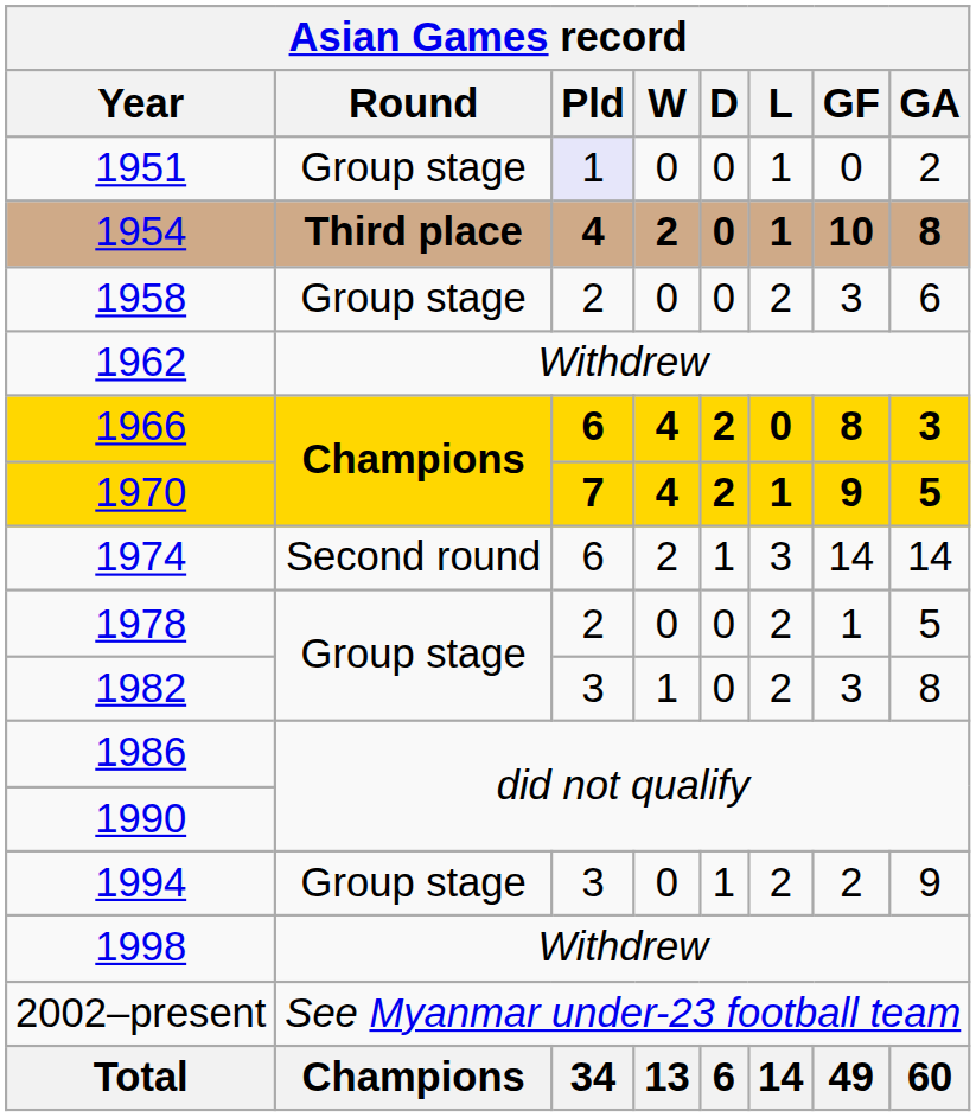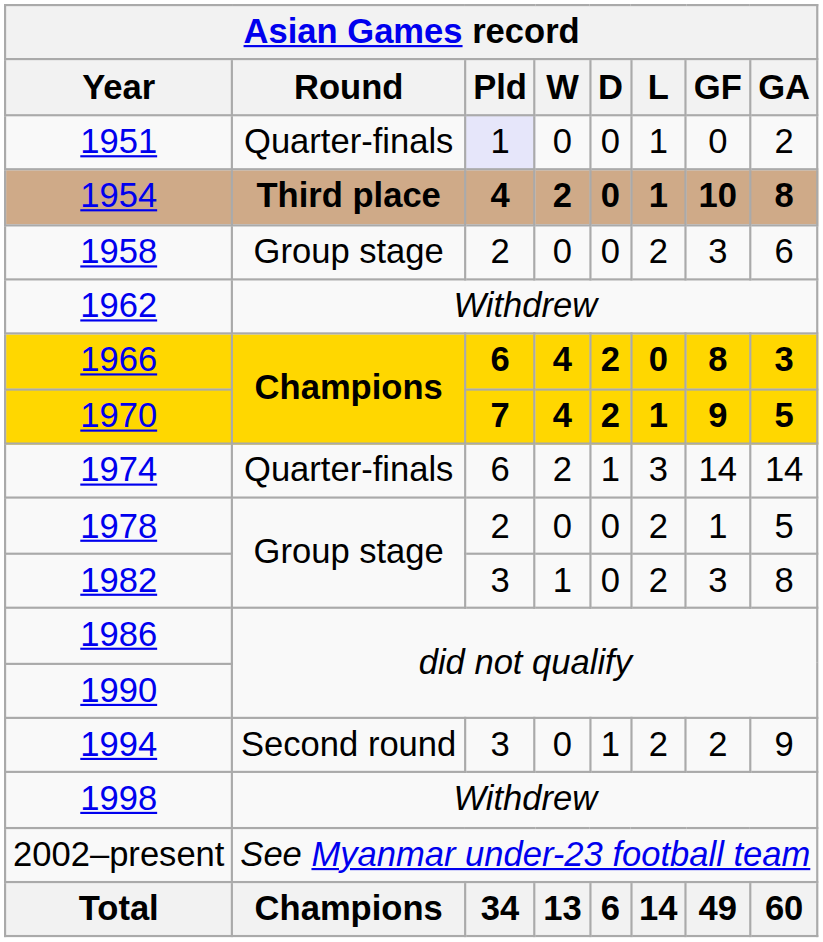 <table class="wikitable" style="text-align: center;font-size:100%;">
 <tr>
 <th colspan=8><a href='#'>Asian Games</a> record</th>
 </tr>
 <tr>
 <th>Year</th>
 <th>Round</th>
 <th>Pld</th>
 <th>W</th>
 <th>D</th>
 <th>L</th>
 <th>GF</th>
 <th>GA</th>
 </tr>
 <tr>
 <td> <a href='#'>1951</a></td>
-<td>Group stage</td>
+<td>Quarter-finals</td>
 <td style="background: lavender;">1</td>
 <td>0</td>
 <td>0</td>
 <td>1</td>
 <td>0</td>
 <td>2</td>
 </tr>
 <tr style="background:#cfaa88;">
 <td> <a href='#'>1954</a></td>
 <td><strong>Third place</strong></td>
 <td><strong>4</strong></td>
 <td><strong>2</strong></td>
 <td><strong>0</strong></td>
 <td><strong>1</strong></td>
 <td><strong>10</strong></td>
 <td><strong>8</strong></td>
 </tr>
 <tr>
 <td> <a href='#'>1958</a></td>
 <td>Group stage</td>
 <td>2</td>
 <td>0</td>
 <td>0</td>
 <td>2</td>
 <td>3</td>
 <td>6</td>
 </tr>
 <tr>
 <td> <a href='#'>1962</a></td>
 <td colspan="7"><em>Withdrew</em></td>
 </tr>
 <tr bgcolor=gold>
 <td> <a href='#'>1966</a></td>
 <td rowspan="2"><strong>Champions</strong></td>
 <td><strong>6</strong></td>
 <td><strong>4</strong></td>
 <td><strong>2</strong></td>
 <td><strong>0</strong></td>
 <td><strong>8</strong></td>
 <td><strong>3</strong></td>
 </tr>
 <tr bgcolor=gold>
 <td> <a href='#'>1970</a></td>
 <td><strong>7</strong></td>
 <td><strong>4</strong></td>
 <td><strong>2</strong></td>
 <td><strong>1</strong></td>
 <td><strong>9</strong></td>
 <td><strong>5</strong></td>
 </tr>
 <tr>
 <td> <a href='#'>1974</a></td>
-<td>Second round</td>
+<td>Quarter-finals</td>
 <td>6</td>
 <td>2</td>
 <td>1</td>
 <td>3</td>
 <td>14</td>
 <td>14</td>
 </tr>
 <tr>
 <td> <a href='#'>1978</a></td>
 <td rowspan="2">Group stage</td>
 <td>2</td>
 <td>0</td>
 <td>0</td>
 <td>2</td>
 <td>1</td>
 <td>5</td>
 </tr>
 <tr>
 <td> <a href='#'>1982</a></td>
 <td>3</td>
 <td>1</td>
 <td>0</td>
 <td>2</td>
 <td>3</td>
 <td>8</td>
 </tr>
 <tr>
 <td> <a href='#'>1986</a></td>
 <td rowspan="2" colspan="7"><em>did not qualify</em></td>
 </tr>
 <tr>
 <td> <a href='#'>1990</a></td>
 </tr>
 <tr>
 <td> <a href='#'>1994</a></td>
-<td>Group stage</td>
+<td>Second round</td>
 <td>3</td>
 <td>0</td>
 <td>1</td>
 <td>2</td>
 <td>2</td>
 <td>9</td>
 </tr>
 <tr>
 <td> <a href='#'>1998</a></td>
 <td colspan="7"><em>Withdrew</em></td>
 </tr>
 <tr>
 <td>2002–present</td>
 <td colspan=7><em>See <a href='#'>Myanmar under-23 football team</a></em></td>
 </tr>
 <tr>
 <th><strong>Total</strong></th>
 <th><strong>Champions</strong></th>
 <th>34</th>
 <th>13</th>
 <th>6</th>
 <th>14</th>
 <th>49</th>
 <th>60</th>
 </tr>
 </table>
